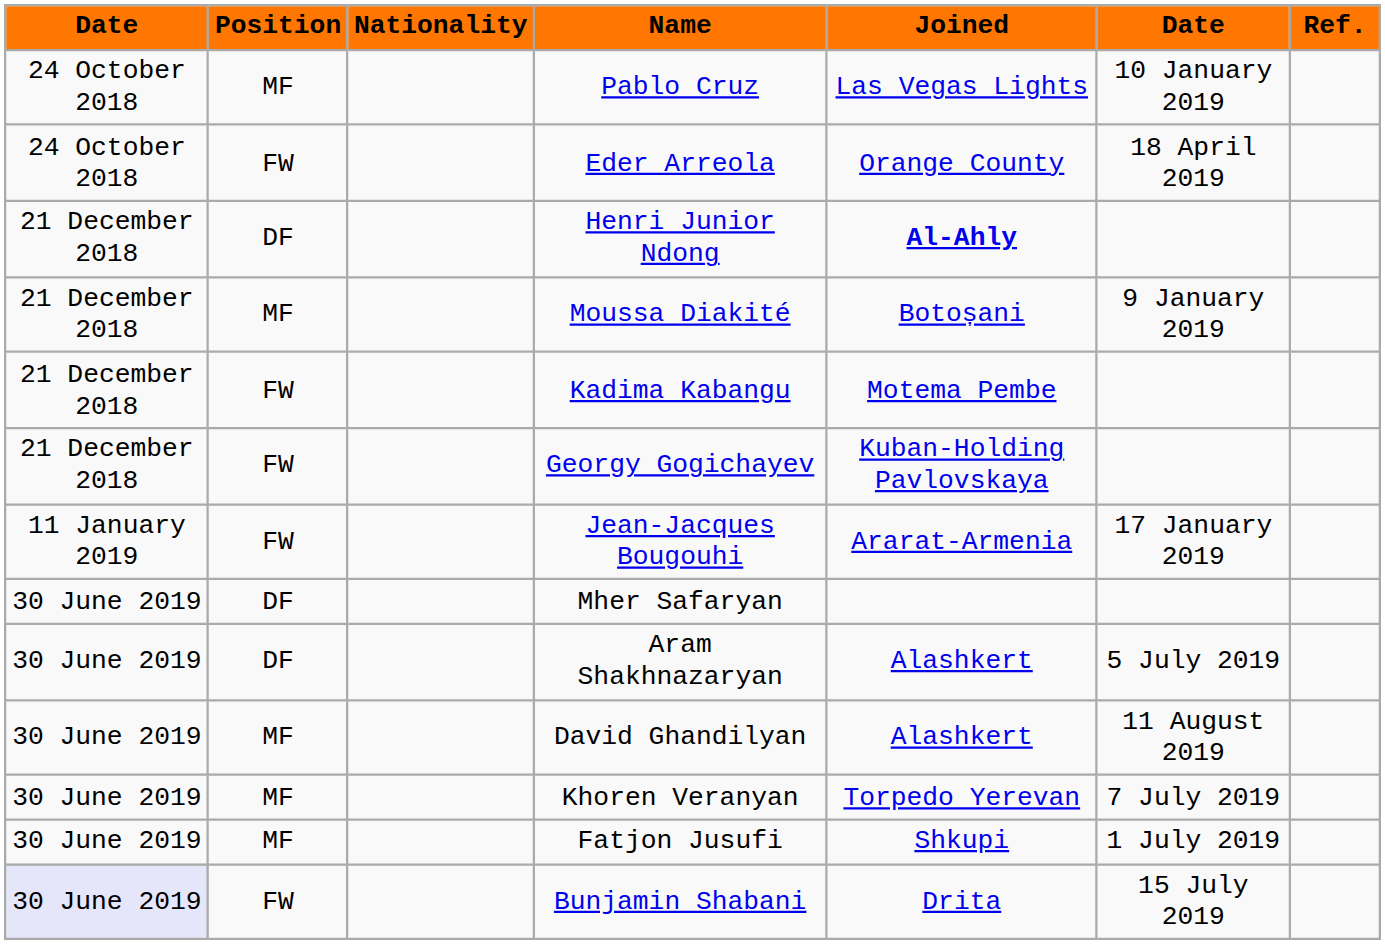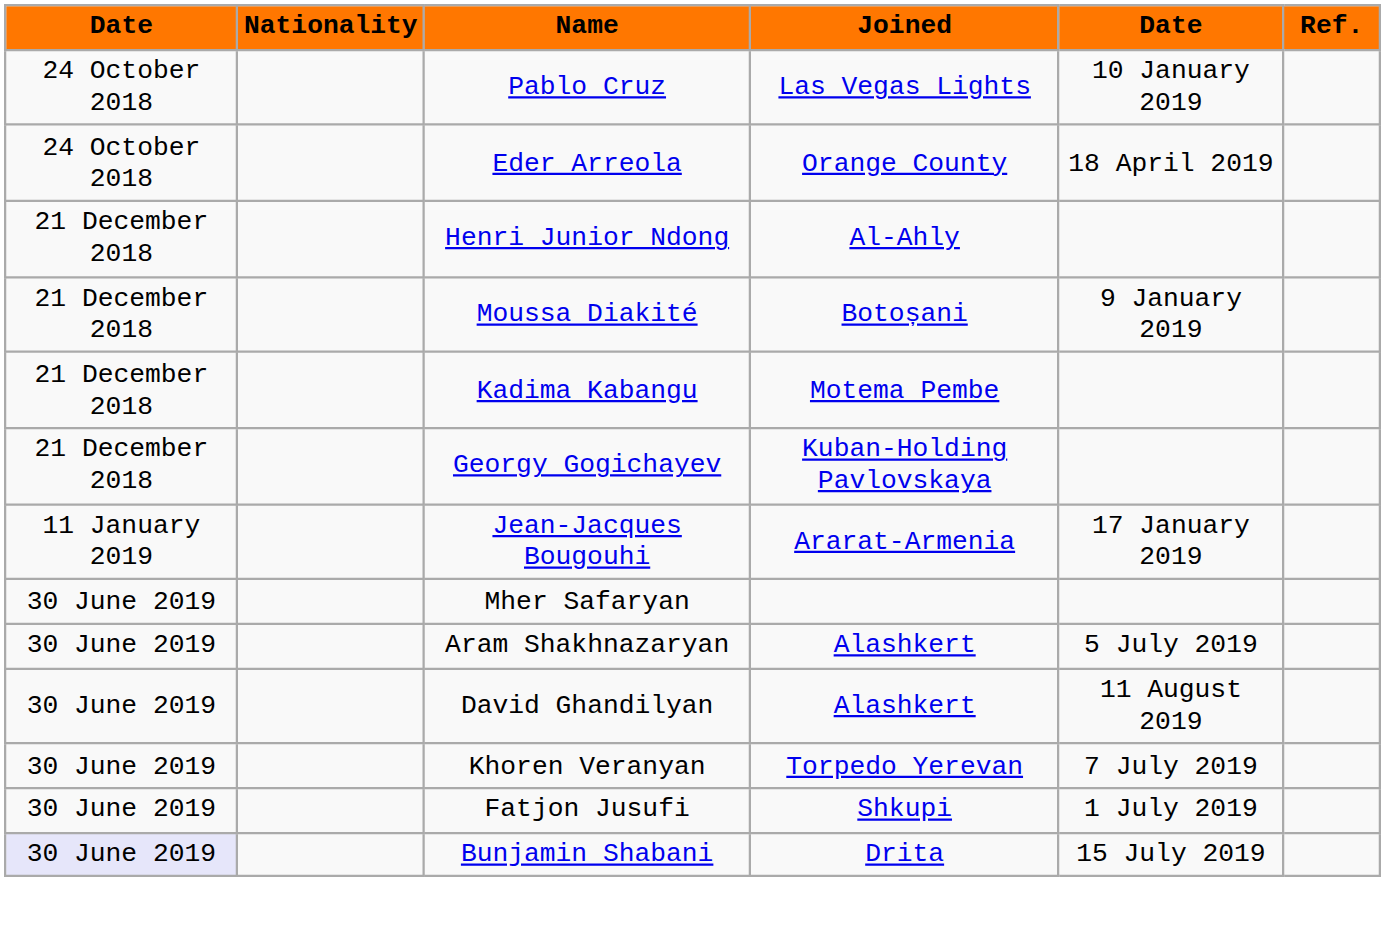 <table class="wikitable"  style="text-align:center; font-size:90%; ">
 <tr>
 <th style="background:#FF7700; color:#000000; width:150px;">Date</th>
-<th style="background:#FF7700; color:#000000; width:50px;">Position</th>
 <th style="background:#FF7700; color:#000000; width:50px;">Nationality</th>
 <th style="background:#FF7700; color:#000000; width:200px;">Name</th>
 <th style="background:#FF7700; color:#000000; width:200px;">Joined</th>
 <th style="background:#FF7700; color:#000000; width:150px;">Date</th>
 <th style="background:#FF7700; color:#000000; width:50px;">Ref.</th>
 </tr>
 <tr>
 <td>24 October 2018</td>
-<td>MF</td>
 <td></td>
 <td><a href='#'>Pablo Cruz</a></td>
 <td><a href='#'>Las Vegas Lights</a></td>
 <td>10 January 2019</td>
 <td></td>
 </tr>
 <tr>
 <td>24 October 2018</td>
-<td>FW</td>
 <td></td>
 <td><a href='#'>Eder Arreola</a></td>
 <td><a href='#'>Orange County</a></td>
 <td>18 April 2019</td>
 <td></td>
 </tr>
 <tr>
 <td>21 December 2018</td>
-<td>DF</td>
 <td></td>
 <td><a href='#'>Henri Junior Ndong</a></td>
-<td><strong><a href='#'>Al-Ahly</a></strong></td>
+<td><a href='#'>Al-Ahly</a></td>
 <td></td>
 <td></td>
 </tr>
 <tr>
 <td>21 December 2018</td>
-<td>MF</td>
 <td></td>
 <td><a href='#'>Moussa Diakité</a></td>
 <td><a href='#'>Botoșani</a></td>
 <td>9 January 2019</td>
 <td></td>
 </tr>
 <tr>
 <td>21 December 2018</td>
-<td>FW</td>
 <td></td>
 <td><a href='#'>Kadima Kabangu</a></td>
 <td><a href='#'>Motema Pembe</a></td>
 <td></td>
 <td></td>
 </tr>
 <tr>
 <td>21 December 2018</td>
-<td>FW</td>
 <td></td>
 <td><a href='#'>Georgy Gogichayev</a></td>
 <td><a href='#'>Kuban-Holding Pavlovskaya</a></td>
 <td></td>
 <td></td>
 </tr>
 <tr>
 <td>11 January 2019</td>
-<td>FW</td>
 <td></td>
 <td><a href='#'>Jean-Jacques Bougouhi</a></td>
 <td><a href='#'>Ararat-Armenia</a></td>
 <td>17 January 2019</td>
 <td></td>
 </tr>
 <tr>
 <td>30 June 2019</td>
-<td>DF</td>
 <td></td>
 <td>Mher Safaryan</td>
 <td></td>
 <td></td>
 <td></td>
 </tr>
 <tr>
 <td>30 June 2019</td>
-<td>DF</td>
 <td></td>
 <td>Aram Shakhnazaryan</td>
 <td><a href='#'>Alashkert</a></td>
 <td>5 July 2019</td>
 <td></td>
 </tr>
 <tr>
 <td>30 June 2019</td>
-<td>MF</td>
 <td></td>
 <td>David Ghandilyan</td>
 <td><a href='#'>Alashkert</a></td>
 <td>11 August 2019</td>
 <td></td>
 </tr>
 <tr>
 <td>30 June 2019</td>
-<td>MF</td>
 <td></td>
 <td>Khoren Veranyan</td>
 <td><a href='#'>Torpedo Yerevan</a></td>
 <td>7 July 2019</td>
 <td></td>
 </tr>
 <tr>
 <td>30 June 2019</td>
-<td>MF</td>
 <td></td>
 <td>Fatjon Jusufi</td>
 <td><a href='#'>Shkupi</a></td>
 <td>1 July 2019</td>
 <td></td>
 </tr>
 <tr>
 <td style="background: lavender;">30 June 2019</td>
-<td>FW</td>
 <td></td>
 <td><a href='#'>Bunjamin Shabani</a></td>
 <td><a href='#'>Drita</a></td>
 <td>15 July 2019</td>
 <td></td>
 </tr>
 </table>
